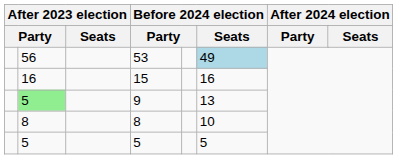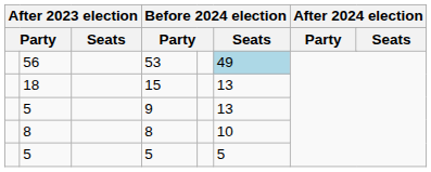 <table class="wikitable">
 <tr>
 <th colspan="3">After 2023 election</th>
 <th colspan="3">Before 2024 election</th>
 <th colspan="3">After 2024 election</th>
 </tr>
 <tr>
 <th colspan="2">Party</th>
 <th>Seats</th>
 <th colspan="2">Party</th>
 <th>Seats</th>
 <th colspan="2">Party</th>
 <th>Seats</th>
 </tr>
 <tr>
 <td></td>
 <td>56</td>
 <td></td>
 <td>53</td>
 <td></td>
 <td style="background: lightblue;">49</td>
 </tr>
 <tr>
 <td></td>
-<td>16</td>
+<td>18</td>
 <td></td>
 <td>15</td>
 <td></td>
-<td>16</td>
+<td>13</td>
 </tr>
 <tr>
 <td></td>
-<td style="background: lightgreen;">5</td>
+<td>5</td>
 <td></td>
 <td>9</td>
 <td></td>
 <td>13</td>
 </tr>
 <tr>
 <td></td>
 <td>8</td>
 <td></td>
 <td>8</td>
 <td></td>
 <td>10</td>
 </tr>
 <tr>
 <td></td>
 <td>5</td>
 <td></td>
 <td>5</td>
 <td></td>
 <td>5</td>
 </tr>
 </table>
